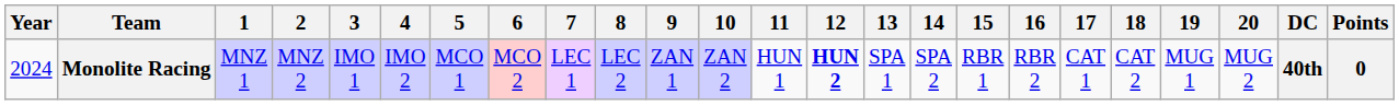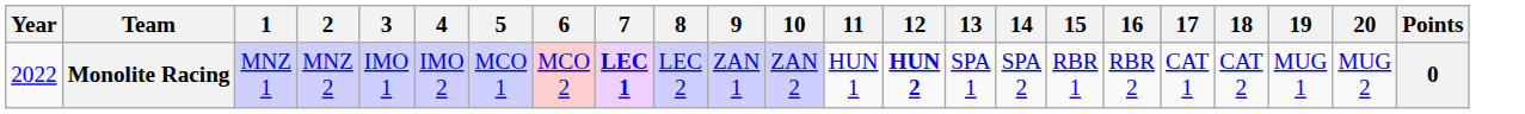 <table class="wikitable" style="text-align:center; font-size:85%">
 <tr>
 <th>Year</th>
 <th>Team</th>
 <th>1</th>
 <th>2</th>
 <th>3</th>
 <th>4</th>
 <th>5</th>
 <th>6</th>
 <th>7</th>
 <th>8</th>
 <th>9</th>
 <th>10</th>
 <th>11</th>
 <th>12</th>
 <th>13</th>
 <th>14</th>
 <th>15</th>
 <th>16</th>
 <th>17</th>
 <th>18</th>
 <th>19</th>
 <th>20</th>
-<th>DC</th>
 <th>Points</th>
 </tr>
 <tr>
-<td><a href='#'>2024</a></td>
+<td><a href='#'>2022</a></td>
 <th nowrap>Monolite Racing</th>
 <td style="background:#CFCFFF;"><a href='#'>MNZ<br>1</a><br></td>
 <td style="background:#CFCFFF;"><a href='#'>MNZ<br>2</a><br></td>
 <td style="background:#CFCFFF;"><a href='#'>IMO<br>1</a><br></td>
 <td style="background:#CFCFFF;"><a href='#'>IMO<br>2</a><br></td>
 <td style="background:#CFCFFF;"><a href='#'>MCO<br>1</a><br></td>
 <td style="background:#FFCFCF;"><a href='#'>MCO<br>2</a><br></td>
-<td style="background:#EFCFFF;"><a href='#'>LEC<br>1</a><br></td>
+<td style="background:#EFCFFF;"><strong><a href='#'>LEC<br>1</a><br></strong></td>
 <td style="background:#CFCFFF;"><a href='#'>LEC<br>2</a><br></td>
 <td style="background:#CFCFFF;"><a href='#'>ZAN<br>1</a><br></td>
 <td style="background:#CFCFFF;"><a href='#'>ZAN<br>2</a><br></td>
 <td style="background:#;"><a href='#'>HUN<br>1</a></td>
 <td style="background:#;"><strong><a href='#'>HUN<br>2</a></strong></td>
 <td style="background:#;"><a href='#'>SPA<br>1</a></td>
 <td style="background:#;"><a href='#'>SPA<br>2</a></td>
 <td style="background:#;"><a href='#'>RBR<br>1</a></td>
 <td style="background:#;"><a href='#'>RBR<br>2</a></td>
 <td style="background:#;"><a href='#'>CAT<br>1</a></td>
 <td style="background:#;"><a href='#'>CAT<br>2</a></td>
 <td style="background:#;"><a href='#'>MUG<br>1</a></td>
 <td style="background:#;"><a href='#'>MUG<br>2</a></td>
-<th>40th</th>
 <th>0</th>
 </tr>
 </table>
